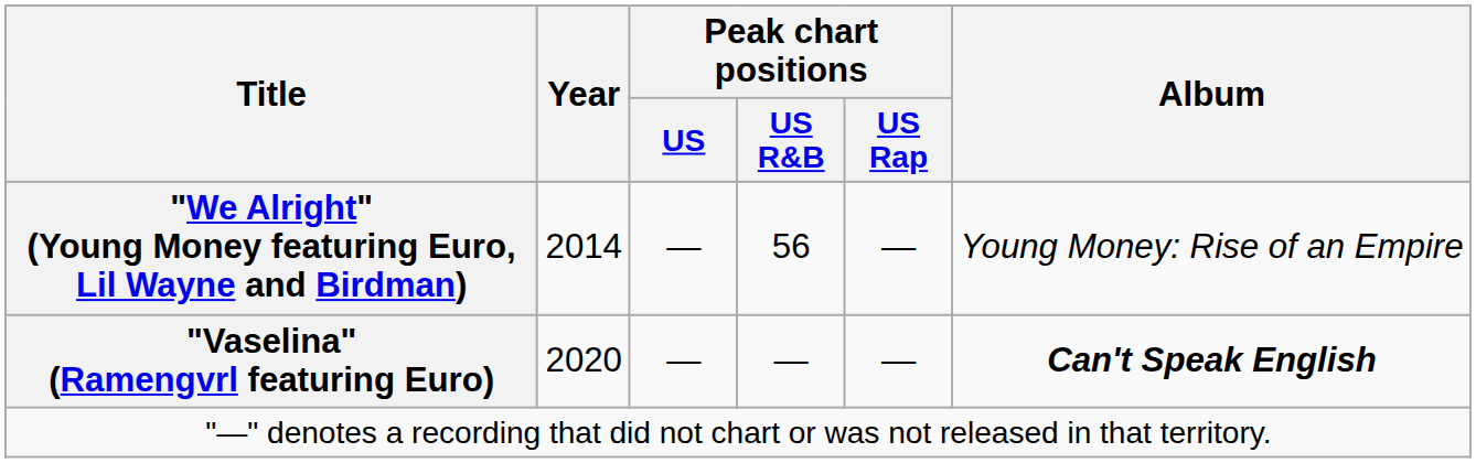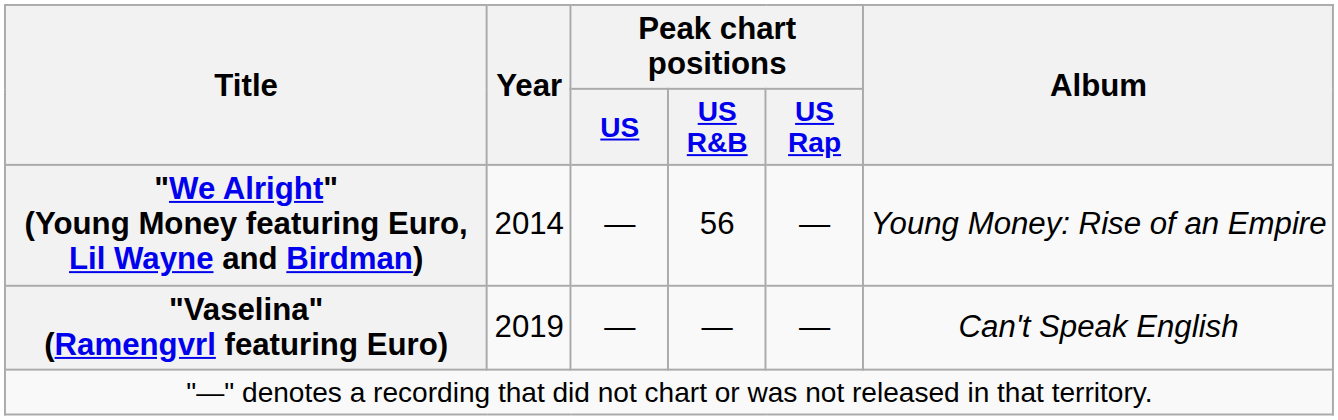 <table class="wikitable plainrowheaders" style="text-align:center;">
 <tr>
 <th scope="col" rowspan="2" style="width:15em;">Title</th>
 <th scope="col" rowspan="2">Year</th>
 <th scope="col" colspan="3">Peak chart positions</th>
 <th scope="col" rowspan="2">Album</th>
 </tr>
 <tr>
 <th scope="col" style="width:3em;font-size:90%;"><a href='#'>US</a><br></th>
 <th scope="col" style="width:3em;font-size:90%;"><a href='#'>US R&B</a><br></th>
 <th scope="col" style="width:3em;font-size:90%;"><a href='#'>US Rap</a><br></th>
 </tr>
 <tr>
 <th scope="row">"<a href='#'>We Alright</a>"<br><span>(Young Money featuring Euro, <a href='#'>Lil Wayne</a> and <a href='#'>Birdman</a>)</span></th>
 <td>2014</td>
 <td>—</td>
 <td>56</td>
 <td>—</td>
 <td><em>Young Money: Rise of an Empire</em></td>
 </tr>
 <tr>
 <th scope="row">"Vaselina"<br><span>(<a href='#'>Ramengvrl</a> featuring Euro)</span></th>
-<td>2020</td>
+<td>2019</td>
 <td>—</td>
 <td>—</td>
 <td>—</td>
-<td><strong><em>Can't Speak English</em></strong></td>
+<td><em>Can't Speak English</em></td>
 </tr>
 <tr>
 <td colspan="8" style="font-size:90%">"—" denotes a recording that did not chart or was not released in that territory.</td>
 </tr>
 </table>
